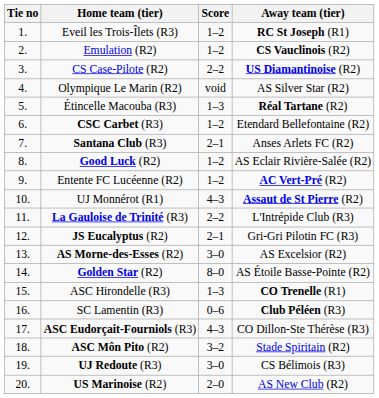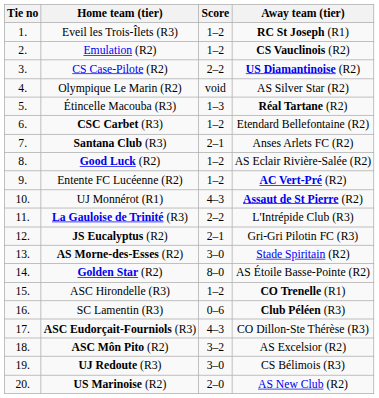 <table class="wikitable" style="text-align: center">
 <tr>
 <th>Tie no</th>
 <th>Home team (tier)</th>
 <th>Score</th>
 <th>Away team (tier)</th>
 </tr>
 <tr>
 <td>1.</td>
 <td> Eveil les Trois-Îlets (R3)</td>
 <td>1–2</td>
 <td><strong>RC St Joseph</strong> (R1) </td>
 </tr>
 <tr>
 <td>2.</td>
 <td> <a href='#'>Emulation</a> (R2)</td>
 <td>1–2</td>
 <td><strong>CS Vauclinois</strong> (R2) </td>
 </tr>
 <tr>
 <td>3.</td>
 <td> <a href='#'>CS Case-Pilote</a> (R2)</td>
 <td>2–2 </td>
 <td><strong><a href='#'>US Diamantinoise</a></strong> (R2) </td>
 </tr>
 <tr>
 <td>4.</td>
 <td> Olympique Le Marin (R2)</td>
 <td>void</td>
 <td>AS Silver Star (R2) </td>
 </tr>
 <tr>
 <td>5.</td>
 <td> Étincelle Macouba (R3)</td>
 <td>1–3 </td>
 <td><strong>Réal Tartane</strong> (R2) </td>
 </tr>
 <tr>
 <td>6.</td>
 <td> <strong>CSC Carbet</strong> (R3)</td>
 <td>1–2</td>
 <td>Etendard Bellefontaine (R2) </td>
 </tr>
 <tr>
 <td>7.</td>
 <td> <strong>Santana Club</strong> (R3)</td>
 <td>2–1</td>
 <td>Anses Arlets FC (R2) </td>
 </tr>
 <tr>
 <td>8.</td>
 <td> <strong><a href='#'>Good Luck</a></strong> (R2)</td>
 <td>1–2</td>
 <td>AS Eclair Rivière-Salée (R2) </td>
 </tr>
 <tr>
 <td>9.</td>
 <td> Entente FC Lucéenne (R2)</td>
 <td>1–2</td>
 <td><strong><a href='#'>AC Vert-Pré</a></strong> (R2) </td>
 </tr>
 <tr>
 <td>10.</td>
 <td> UJ Monnérot (R1)</td>
 <td>4–3 </td>
 <td><strong><a href='#'>Assaut de St Pierre</a></strong> (R2) </td>
 </tr>
 <tr>
 <td>11.</td>
 <td> <strong><a href='#'>La Gauloise de Trinité</a></strong> (R3)</td>
 <td>2–2 </td>
 <td>L'Intrépide Club (R3) </td>
 </tr>
 <tr>
 <td>12.</td>
 <td> <strong>JS Eucalyptus</strong> (R2)</td>
 <td>2–1</td>
 <td>Gri-Gri Pilotin FC (R3) </td>
 </tr>
 <tr>
 <td>13.</td>
 <td> <strong>AS Morne-des-Esses</strong> (R2)</td>
 <td>3–0</td>
-<td>AS Excelsior (R2) </td>
+<td><a href='#'>Stade Spiritain</a> (R2) </td>
 </tr>
 <tr>
 <td>14.</td>
 <td> <strong><a href='#'>Golden Star</a></strong> (R2)</td>
 <td>8–0</td>
 <td>AS Étoile Basse-Pointe (R2) </td>
 </tr>
 <tr>
 <td>15.</td>
 <td> ASC Hirondelle (R3)</td>
-<td>1–3 </td>
+<td>1–2</td>
 <td><strong>CO Trenelle</strong> (R1) </td>
 </tr>
 <tr>
 <td>16.</td>
 <td> SC Lamentin (R3)</td>
 <td>0–6</td>
 <td><strong>Club Péléen</strong> (R3) </td>
 </tr>
 <tr>
 <td>17.</td>
 <td> <strong>ASC Eudorçait-Fourniols</strong> (R3)</td>
 <td>4–3 </td>
 <td>CO Dillon-Ste Thérèse (R3) </td>
 </tr>
 <tr>
 <td>18.</td>
 <td> <strong>ASC Môn Pito</strong> (R2)</td>
 <td>3–2 </td>
-<td><a href='#'>Stade Spiritain</a> (R2) </td>
+<td>AS Excelsior (R2) </td>
 </tr>
 <tr>
 <td>19.</td>
 <td> <strong>UJ Redoute</strong> (R3)</td>
 <td>3–0</td>
 <td>CS Bélimois (R3) </td>
 </tr>
 <tr>
 <td>20.</td>
 <td> <strong>US Marinoise</strong> (R2)</td>
 <td>2–0</td>
 <td><a href='#'>AS New Club</a> (R2) </td>
 </tr>
 </table>
